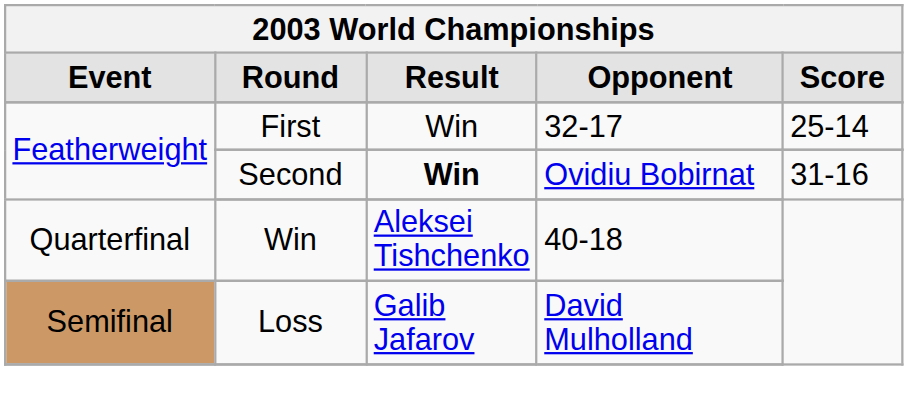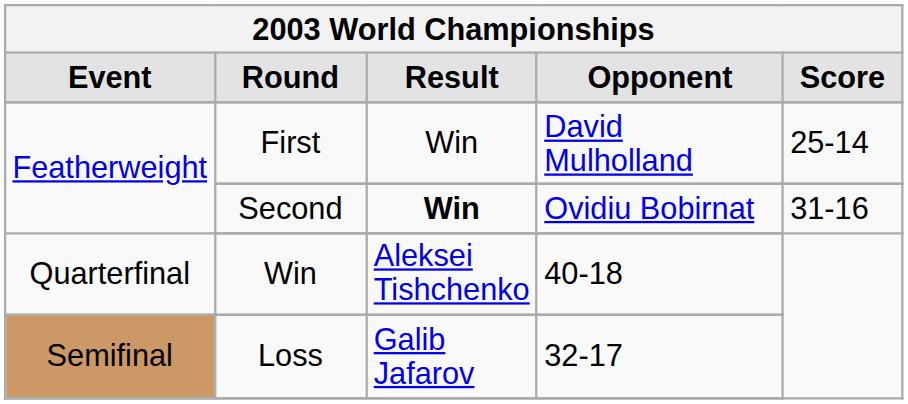 <table style='font-size: 85%; text-align: left;' class='wikitable' width='45%'>
 <tr>
 <th colspan=5>2003 World Championships</th>
 </tr>
 <tr>
 <th style='border-style: none none solid solid; background: #e3e3e3; width: 20%'><strong>Event</strong></th>
 <th style='border-style: none none solid solid; background: #e3e3e3; width: 20%'><strong>Round</strong></th>
 <th style='border-style: none none solid solid; background: #e3e3e3; width: 10%'><strong>Result</strong></th>
 <th style='border-style: none none solid solid; background: #e3e3e3; width: 35%'><strong>Opponent</strong></th>
 <th style='border-style: none none solid solid; background: #e3e3e3; width: 15%'><strong>Score</strong></th>
 </tr>
 <tr>
 </tr>
 <tr align=center>
 <td rowspan="4" style="text-align:center;"><a href='#'>Featherweight</a></td>
 <td align='center'>First</td>
 <td>Win</td>
-<td align='left'>32-17</td>
+<td align='left'> <a href='#'>David Mulholland</a></td>
 <td align='left'>25-14</td>
 </tr>
 <tr>
 </tr>
 <tr align=center>
 <td align='center'>Second</td>
 <td><strong>Win</strong></td>
 <td align='left'> <a href='#'>Ovidiu Bobirnat</a></td>
 <td align='left'>31-16</td>
 </tr>
 <tr>
 </tr>
 <tr align=center>
 <td align='center'>Quarterfinal</td>
 <td>Win</td>
 <td align='left'> <a href='#'>Aleksei Tishchenko</a></td>
 <td align='left'>40-18</td>
 </tr>
 <tr>
 </tr>
 <tr align=center>
 <td align='center'; bgcolor="#cc9966">Semifinal</td>
 <td>Loss</td>
 <td align='left'> <a href='#'>Galib Jafarov</a></td>
-<td align='left'> <a href='#'>David Mulholland</a></td>
+<td align='left'>32-17</td>
 </tr>
 <tr>
 </tr>
 </table>
